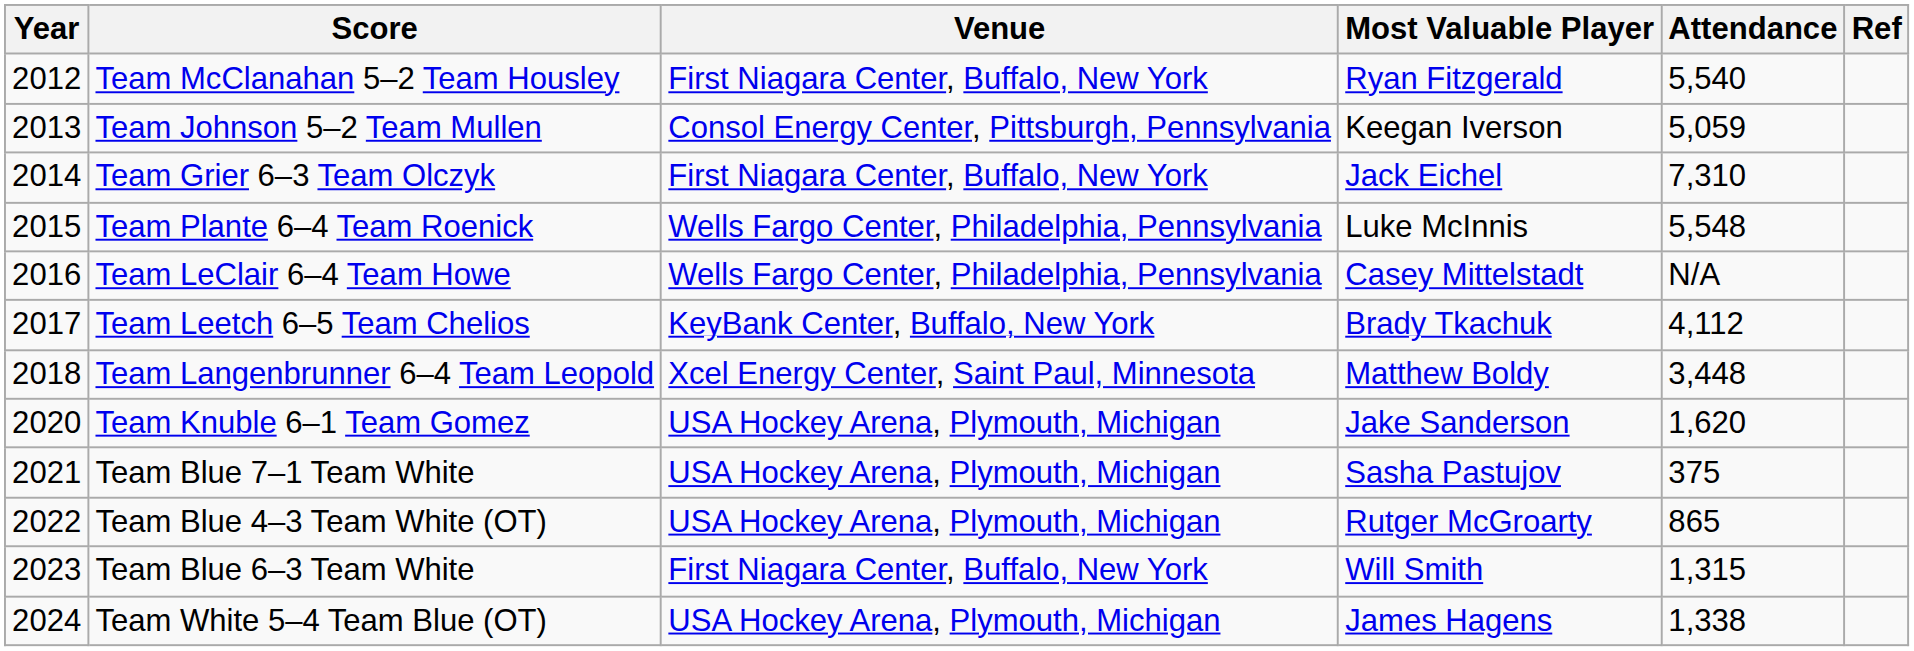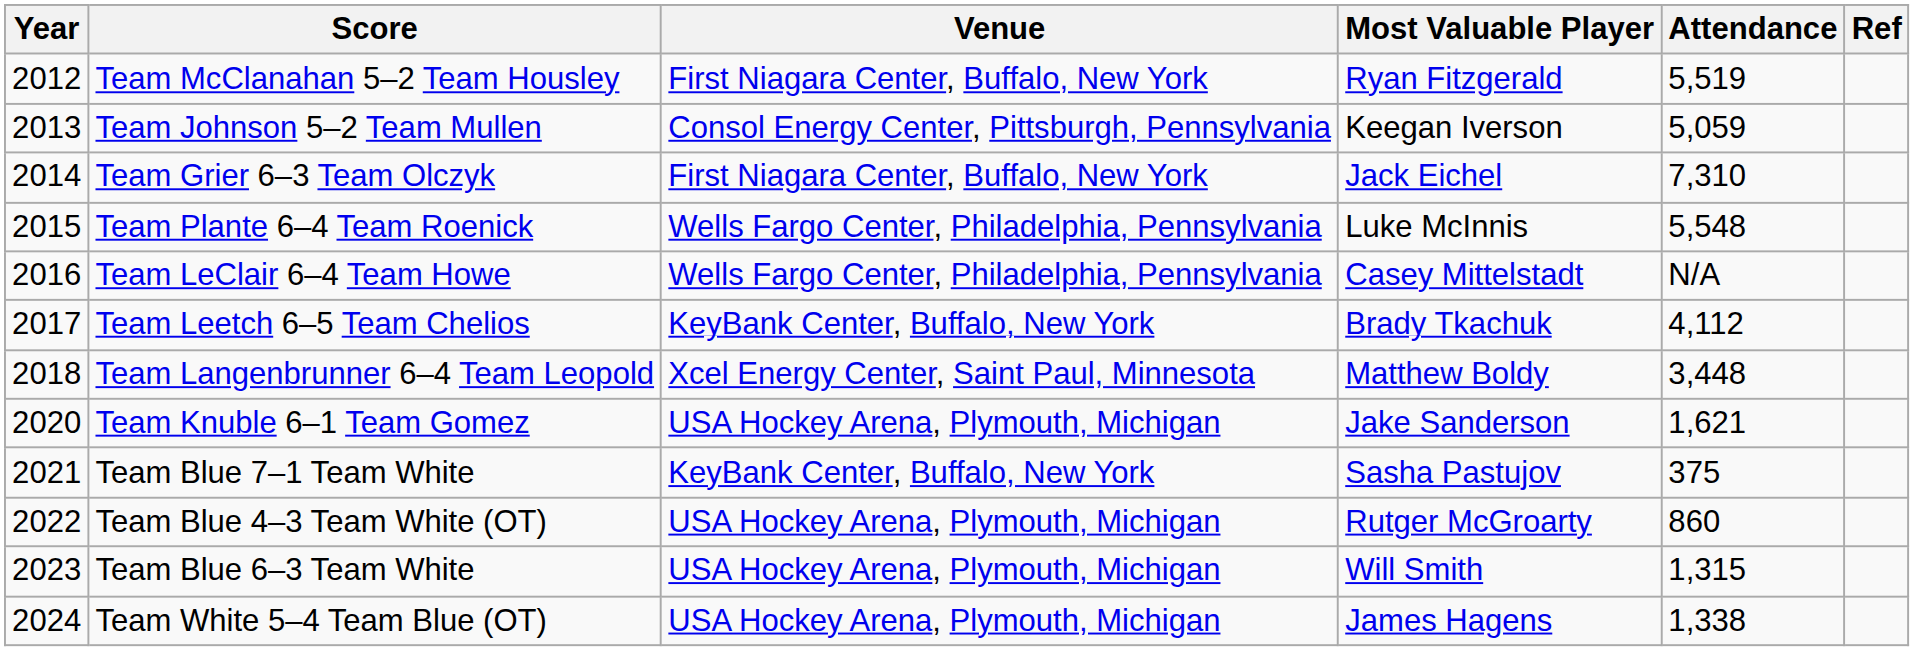 <table class="wikitable">
 <tr>
 <th>Year</th>
 <th>Score</th>
 <th>Venue</th>
 <th>Most Valuable Player</th>
 <th>Attendance</th>
 <th>Ref</th>
 </tr>
 <tr>
 <td>2012</td>
 <td><a href='#'>Team McClanahan</a> 5–2 <a href='#'>Team Housley</a></td>
 <td><a href='#'>First Niagara Center</a>, <a href='#'>Buffalo, New York</a></td>
 <td><a href='#'>Ryan Fitzgerald</a></td>
-<td>5,540</td>
+<td>5,519</td>
 <td></td>
 </tr>
 <tr>
 <td>2013</td>
 <td><a href='#'>Team Johnson</a> 5–2 <a href='#'>Team Mullen</a></td>
 <td><a href='#'>Consol Energy Center</a>, <a href='#'>Pittsburgh, Pennsylvania</a></td>
 <td>Keegan Iverson</td>
 <td>5,059</td>
 <td></td>
 </tr>
 <tr>
 <td>2014</td>
 <td><a href='#'>Team Grier</a> 6–3 <a href='#'>Team Olczyk</a></td>
 <td><a href='#'>First Niagara Center</a>, <a href='#'>Buffalo, New York</a></td>
 <td><a href='#'>Jack Eichel</a></td>
 <td>7,310</td>
 <td></td>
 </tr>
 <tr>
 <td>2015</td>
 <td><a href='#'>Team Plante</a> 6–4 <a href='#'>Team Roenick</a></td>
 <td><a href='#'>Wells Fargo Center</a>, <a href='#'>Philadelphia, Pennsylvania</a></td>
 <td>Luke McInnis</td>
 <td>5,548</td>
 <td></td>
 </tr>
 <tr>
 <td>2016</td>
 <td><a href='#'>Team LeClair</a> 6–4 <a href='#'>Team Howe</a></td>
 <td><a href='#'>Wells Fargo Center</a>, <a href='#'>Philadelphia, Pennsylvania</a></td>
 <td><a href='#'>Casey Mittelstadt</a></td>
 <td>N/A</td>
 <td></td>
 </tr>
 <tr>
 <td>2017</td>
 <td><a href='#'>Team Leetch</a> 6–5 <a href='#'>Team Chelios</a></td>
 <td><a href='#'>KeyBank Center</a>, <a href='#'>Buffalo, New York</a></td>
 <td><a href='#'>Brady Tkachuk</a></td>
 <td>4,112</td>
 <td></td>
 </tr>
 <tr>
 <td>2018</td>
 <td><a href='#'>Team Langenbrunner</a> 6–4 <a href='#'>Team Leopold</a></td>
 <td><a href='#'>Xcel Energy Center</a>, <a href='#'>Saint Paul, Minnesota</a></td>
 <td><a href='#'>Matthew Boldy</a></td>
 <td>3,448</td>
 <td></td>
 </tr>
 <tr>
 <td>2020</td>
 <td><a href='#'>Team Knuble</a> 6–1 <a href='#'>Team Gomez</a></td>
 <td><a href='#'>USA Hockey Arena</a>, <a href='#'>Plymouth, Michigan</a></td>
 <td><a href='#'>Jake Sanderson</a></td>
-<td>1,620</td>
+<td>1,621</td>
 <td></td>
 </tr>
 <tr>
 <td>2021</td>
 <td>Team Blue 7–1 Team White</td>
-<td><a href='#'>USA Hockey Arena</a>, <a href='#'>Plymouth, Michigan</a></td>
+<td><a href='#'>KeyBank Center</a>, <a href='#'>Buffalo, New York</a></td>
 <td><a href='#'>Sasha Pastujov</a></td>
 <td>375</td>
 <td></td>
 </tr>
 <tr>
 <td>2022</td>
 <td>Team Blue 4–3 Team White (OT)</td>
 <td><a href='#'>USA Hockey Arena</a>, <a href='#'>Plymouth, Michigan</a></td>
 <td><a href='#'>Rutger McGroarty</a></td>
-<td>865</td>
+<td>860</td>
 <td></td>
 </tr>
 <tr>
 <td>2023</td>
 <td>Team Blue 6–3 Team White</td>
-<td><a href='#'>First Niagara Center</a>, <a href='#'>Buffalo, New York</a></td>
+<td><a href='#'>USA Hockey Arena</a>, <a href='#'>Plymouth, Michigan</a></td>
 <td><a href='#'>Will Smith</a></td>
 <td>1,315</td>
 <td></td>
 </tr>
 <tr>
 <td>2024</td>
 <td>Team White 5–4 Team Blue (OT)</td>
 <td><a href='#'>USA Hockey Arena</a>, <a href='#'>Plymouth, Michigan</a></td>
 <td><a href='#'>James Hagens</a></td>
 <td>1,338</td>
 <td></td>
 </tr>
 </table>
